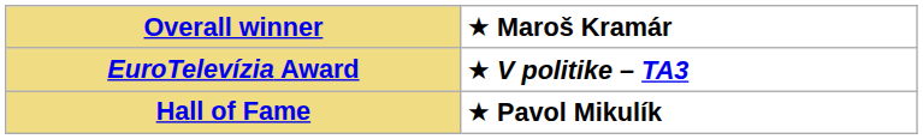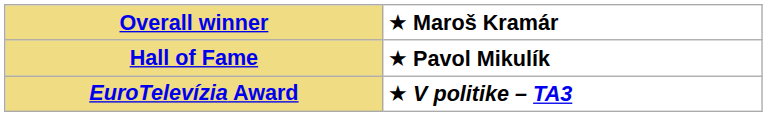 <table class=wikitable style="background:white">
 <tr>
 <th style=background:#F0DC82 width=273><a href='#'>Overall winner</a></th>
 <td width=273>★ <strong>Maroš Kramár</strong></td>
 </tr>
 <tr>
+<th style=background:#F0DC82 width=273><a href='#'>Hall of Fame</a></th>
+<td width=273>★ <strong>Pavol Mikulík</strong></td>
+</tr>
+<tr>
 <th style=background:#F0DC82 width=273><a href='#'><em>EuroTelevízia</em> Award</a></th>
 <td width=273>★ <strong><em>V politike<em> – <a href='#'>TA3</a><strong></td>
 </tr>
-<tr>
-<th style=background:#F0DC82 width=273><a href='#'>Hall of Fame</a></th>
-<td width=273>★ <strong>Pavol Mikulík</strong></td>
-</tr>
 </table>
